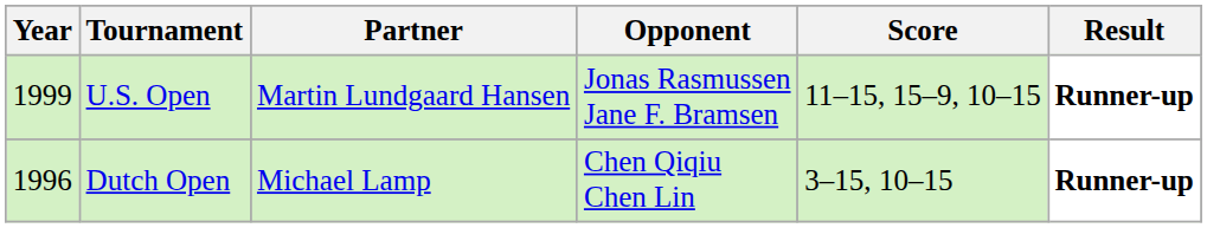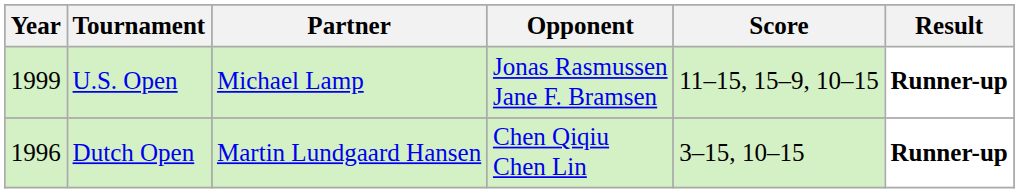 <table class="sortable wikitable" style="font-size: 90%;">
 <tr>
 <th>Year</th>
 <th>Tournament</th>
 <th>Partner</th>
 <th>Opponent</th>
 <th>Score</th>
 <th>Result</th>
 </tr>
 <tr style="background:#D4F1C5">
 <td align="center">1999</td>
 <td align="left"><a href='#'>U.S. Open</a></td>
-<td align="left"> <a href='#'>Martin Lundgaard Hansen</a></td>
+<td align="left"> <a href='#'>Michael Lamp</a></td>
 <td align="left"> <a href='#'>Jonas Rasmussen</a><br> <a href='#'>Jane F. Bramsen</a></td>
 <td align="left">11–15, 15–9, 10–15</td>
 <td style="text-align:left; background:white"> <strong>Runner-up</strong></td>
 </tr>
 <tr style="background:#D4F1C5">
 <td align="center">1996</td>
 <td align="left"><a href='#'>Dutch Open</a></td>
-<td align="left"> <a href='#'>Michael Lamp</a></td>
+<td align="left"> <a href='#'>Martin Lundgaard Hansen</a></td>
 <td align="left"> <a href='#'>Chen Qiqiu</a><br> <a href='#'>Chen Lin</a></td>
 <td align="left">3–15, 10–15</td>
 <td style="text-align:left; background:white"> <strong>Runner-up</strong></td>
 </tr>
 </table>
